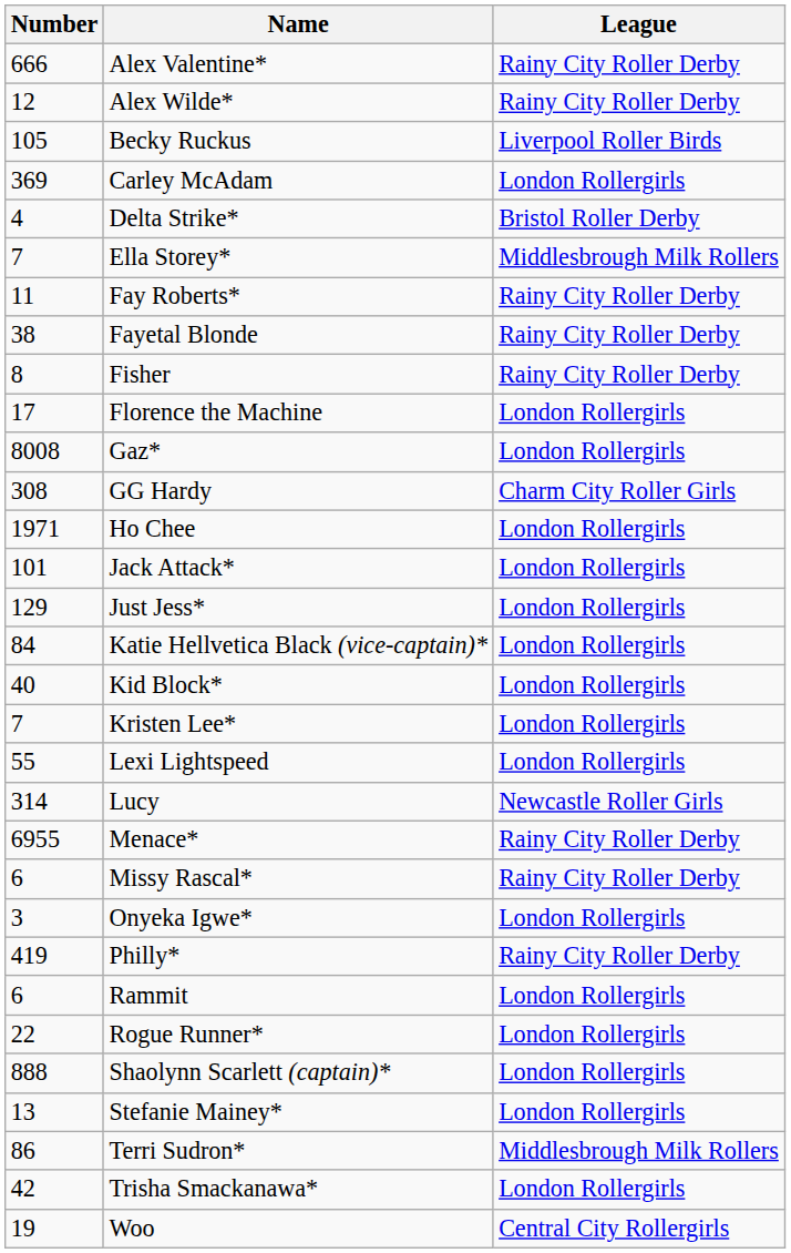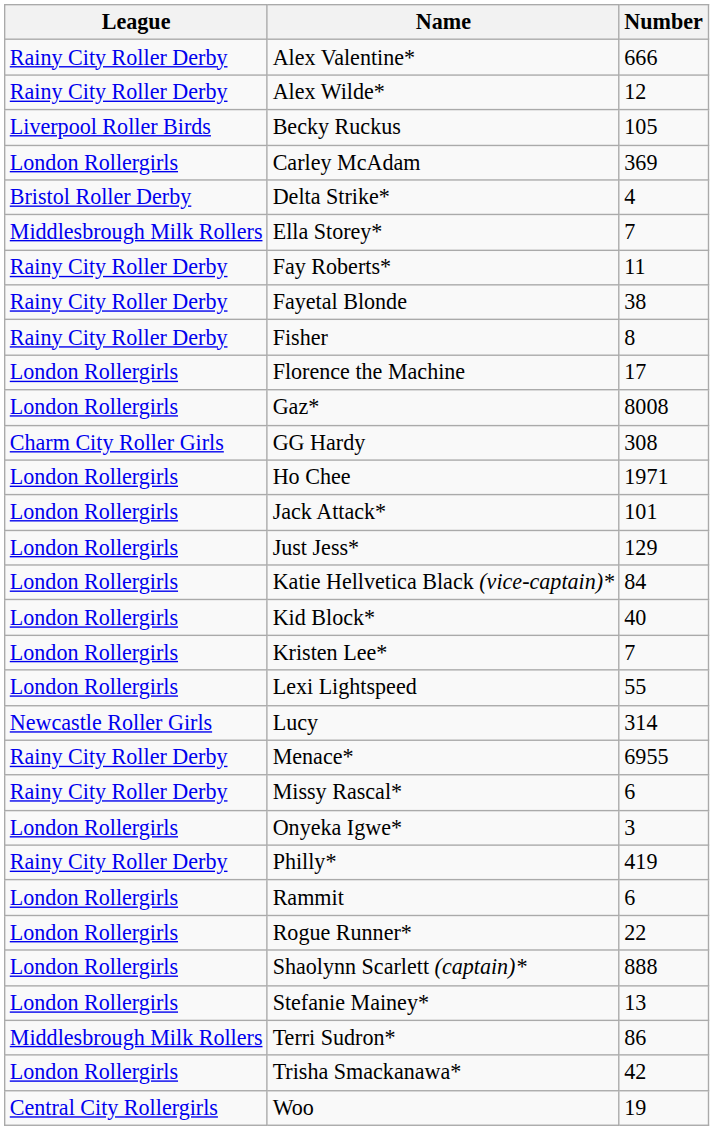 <table class="wikitable sortable">
 <tr>
+<th>League</th>
+<th>Name</th>
 <th>Number</th>
-<th>Name</th>
-<th>League</th>
 </tr>
 <tr>
+<td><a href='#'>Rainy City Roller Derby</a></td>
+<td>Alex Valentine*</td>
 <td>666</td>
-<td>Alex Valentine*</td>
-<td><a href='#'>Rainy City Roller Derby</a></td>
 </tr>
 <tr>
+<td><a href='#'>Rainy City Roller Derby</a></td>
+<td>Alex Wilde*</td>
 <td>12</td>
-<td>Alex Wilde*</td>
-<td><a href='#'>Rainy City Roller Derby</a></td>
 </tr>
 <tr>
+<td><a href='#'>Liverpool Roller Birds</a></td>
+<td>Becky Ruckus</td>
 <td>105</td>
-<td>Becky Ruckus</td>
-<td><a href='#'>Liverpool Roller Birds</a></td>
 </tr>
 <tr>
+<td><a href='#'>London Rollergirls</a></td>
+<td>Carley McAdam</td>
 <td>369</td>
-<td>Carley McAdam</td>
-<td><a href='#'>London Rollergirls</a></td>
 </tr>
 <tr>
+<td><a href='#'>Bristol Roller Derby</a></td>
+<td>Delta Strike*</td>
 <td>4</td>
-<td>Delta Strike*</td>
-<td><a href='#'>Bristol Roller Derby</a></td>
 </tr>
 <tr>
+<td><a href='#'>Middlesbrough Milk Rollers</a></td>
+<td>Ella Storey*</td>
 <td>7</td>
-<td>Ella Storey*</td>
-<td><a href='#'>Middlesbrough Milk Rollers</a></td>
 </tr>
 <tr>
+<td><a href='#'>Rainy City Roller Derby</a></td>
+<td>Fay Roberts*</td>
 <td>11</td>
-<td>Fay Roberts*</td>
-<td><a href='#'>Rainy City Roller Derby</a></td>
 </tr>
 <tr>
+<td><a href='#'>Rainy City Roller Derby</a></td>
+<td>Fayetal Blonde</td>
 <td>38</td>
-<td>Fayetal Blonde</td>
-<td><a href='#'>Rainy City Roller Derby</a></td>
 </tr>
 <tr>
+<td><a href='#'>Rainy City Roller Derby</a></td>
+<td>Fisher</td>
 <td>8</td>
-<td>Fisher</td>
-<td><a href='#'>Rainy City Roller Derby</a></td>
 </tr>
 <tr>
+<td><a href='#'>London Rollergirls</a></td>
+<td>Florence the Machine</td>
 <td>17</td>
-<td>Florence the Machine</td>
-<td><a href='#'>London Rollergirls</a></td>
 </tr>
 <tr>
+<td><a href='#'>London Rollergirls</a></td>
+<td>Gaz*</td>
 <td>8008</td>
-<td>Gaz*</td>
-<td><a href='#'>London Rollergirls</a></td>
 </tr>
 <tr>
+<td><a href='#'>Charm City Roller Girls</a></td>
+<td>GG Hardy</td>
 <td>308</td>
-<td>GG Hardy</td>
-<td><a href='#'>Charm City Roller Girls</a></td>
 </tr>
 <tr>
+<td><a href='#'>London Rollergirls</a></td>
+<td>Ho Chee</td>
 <td>1971</td>
-<td>Ho Chee</td>
-<td><a href='#'>London Rollergirls</a></td>
 </tr>
 <tr>
+<td><a href='#'>London Rollergirls</a></td>
+<td>Jack Attack*</td>
 <td>101</td>
-<td>Jack Attack*</td>
-<td><a href='#'>London Rollergirls</a></td>
 </tr>
 <tr>
+<td><a href='#'>London Rollergirls</a></td>
+<td>Just Jess*</td>
 <td>129</td>
-<td>Just Jess*</td>
-<td><a href='#'>London Rollergirls</a></td>
 </tr>
 <tr>
+<td><a href='#'>London Rollergirls</a></td>
+<td>Katie Hellvetica Black <em>(vice-captain)*</em></td>
 <td>84</td>
-<td>Katie Hellvetica Black <em>(vice-captain)*</em></td>
-<td><a href='#'>London Rollergirls</a></td>
 </tr>
 <tr>
+<td><a href='#'>London Rollergirls</a></td>
+<td>Kid Block*</td>
 <td>40</td>
-<td>Kid Block*</td>
-<td><a href='#'>London Rollergirls</a></td>
 </tr>
 <tr>
+<td><a href='#'>London Rollergirls</a></td>
+<td>Kristen Lee*</td>
 <td>7</td>
-<td>Kristen Lee*</td>
-<td><a href='#'>London Rollergirls</a></td>
 </tr>
 <tr>
+<td><a href='#'>London Rollergirls</a></td>
+<td>Lexi Lightspeed</td>
 <td>55</td>
-<td>Lexi Lightspeed</td>
-<td><a href='#'>London Rollergirls</a></td>
 </tr>
 <tr>
+<td><a href='#'>Newcastle Roller Girls</a></td>
+<td>Lucy</td>
 <td>314</td>
-<td>Lucy</td>
-<td><a href='#'>Newcastle Roller Girls</a></td>
 </tr>
 <tr>
+<td><a href='#'>Rainy City Roller Derby</a></td>
+<td>Menace*</td>
 <td>6955</td>
-<td>Menace*</td>
-<td><a href='#'>Rainy City Roller Derby</a></td>
 </tr>
 <tr>
+<td><a href='#'>Rainy City Roller Derby</a></td>
+<td>Missy Rascal*</td>
 <td>6</td>
-<td>Missy Rascal*</td>
-<td><a href='#'>Rainy City Roller Derby</a></td>
 </tr>
 <tr>
+<td><a href='#'>London Rollergirls</a></td>
+<td>Onyeka Igwe*</td>
 <td>3</td>
-<td>Onyeka Igwe*</td>
-<td><a href='#'>London Rollergirls</a></td>
 </tr>
 <tr>
+<td><a href='#'>Rainy City Roller Derby</a></td>
+<td>Philly*</td>
 <td>419</td>
-<td>Philly*</td>
-<td><a href='#'>Rainy City Roller Derby</a></td>
 </tr>
 <tr>
+<td><a href='#'>London Rollergirls</a></td>
+<td>Rammit</td>
 <td>6</td>
-<td>Rammit</td>
-<td><a href='#'>London Rollergirls</a></td>
 </tr>
 <tr>
+<td><a href='#'>London Rollergirls</a></td>
+<td>Rogue Runner*</td>
 <td>22</td>
-<td>Rogue Runner*</td>
-<td><a href='#'>London Rollergirls</a></td>
 </tr>
 <tr>
+<td><a href='#'>London Rollergirls</a></td>
+<td>Shaolynn Scarlett <em>(captain)*</em></td>
 <td>888</td>
-<td>Shaolynn Scarlett <em>(captain)*</em></td>
-<td><a href='#'>London Rollergirls</a></td>
 </tr>
 <tr>
+<td><a href='#'>London Rollergirls</a></td>
+<td>Stefanie Mainey*</td>
 <td>13</td>
-<td>Stefanie Mainey*</td>
-<td><a href='#'>London Rollergirls</a></td>
 </tr>
 <tr>
+<td><a href='#'>Middlesbrough Milk Rollers</a></td>
+<td>Terri Sudron*</td>
 <td>86</td>
-<td>Terri Sudron*</td>
-<td><a href='#'>Middlesbrough Milk Rollers</a></td>
 </tr>
 <tr>
+<td><a href='#'>London Rollergirls</a></td>
+<td>Trisha Smackanawa*</td>
 <td>42</td>
-<td>Trisha Smackanawa*</td>
-<td><a href='#'>London Rollergirls</a></td>
 </tr>
 <tr>
+<td><a href='#'>Central City Rollergirls</a></td>
+<td>Woo</td>
 <td>19</td>
-<td>Woo</td>
-<td><a href='#'>Central City Rollergirls</a></td>
 </tr>
 </table>
